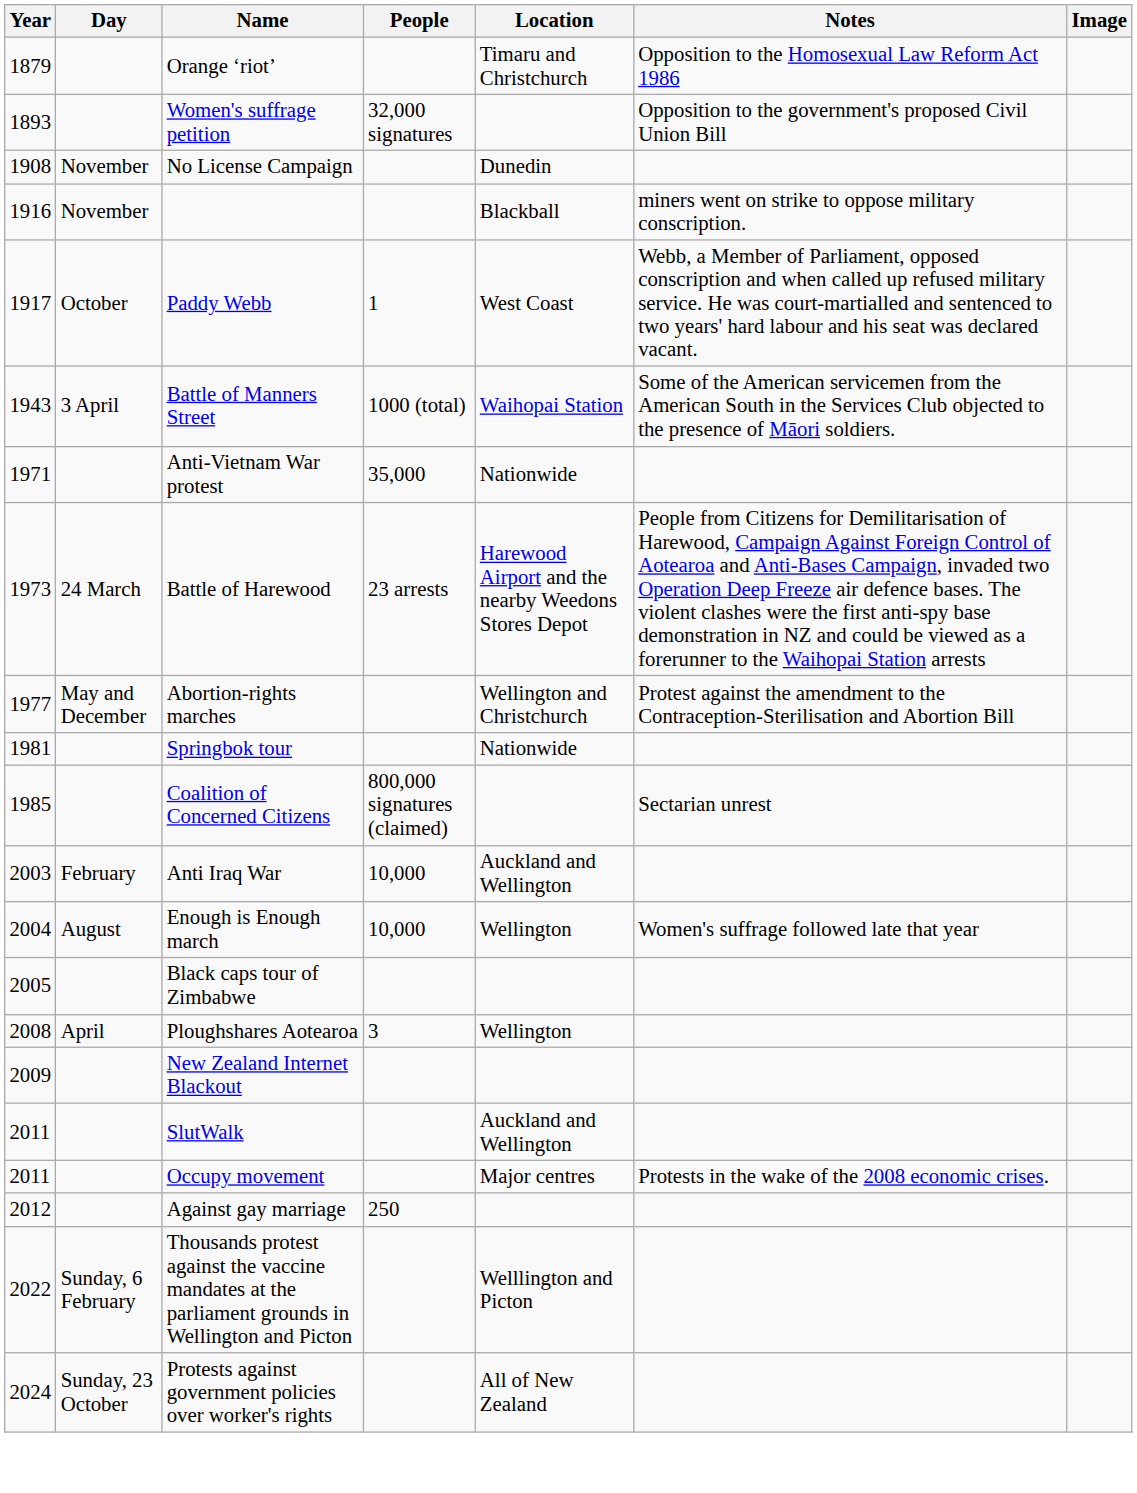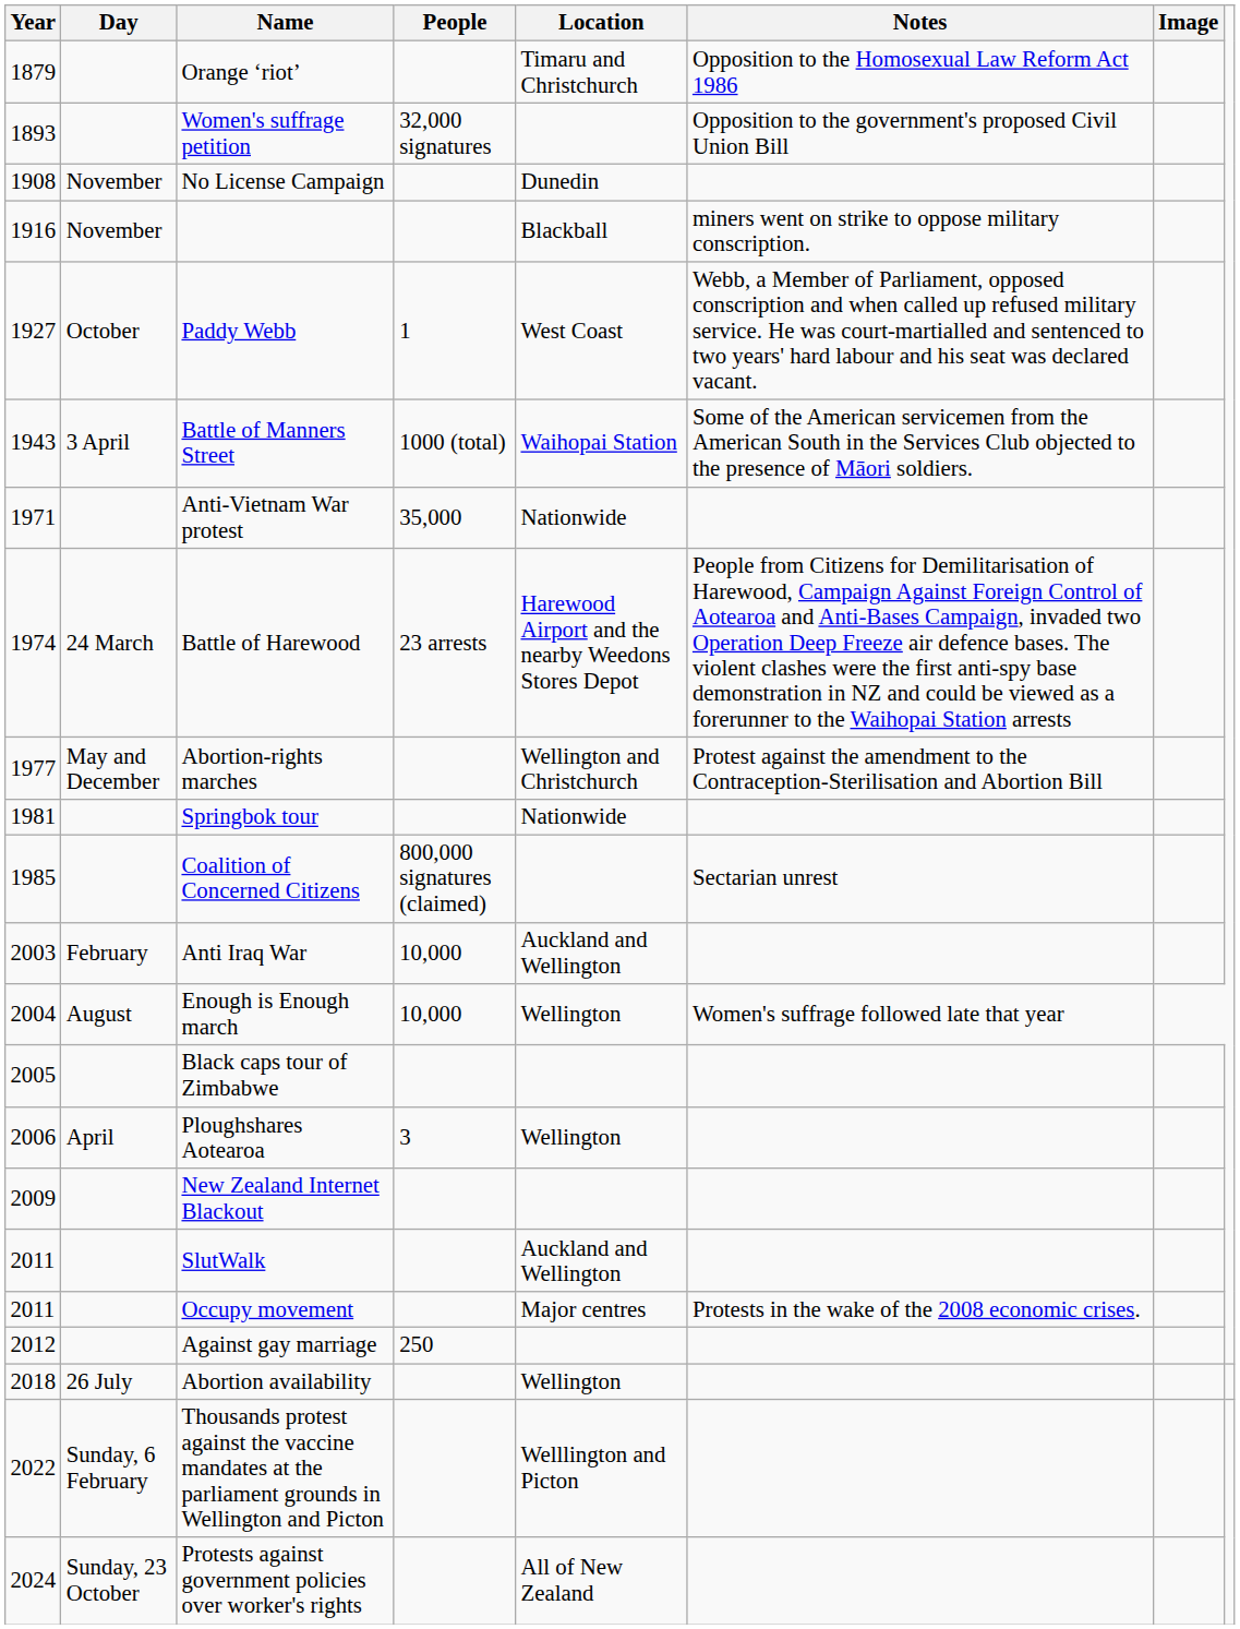 <table class="wikitable sortable">
 <tr>
 <th>Year</th>
 <th>Day</th>
 <th>Name</th>
 <th>People</th>
 <th>Location</th>
 <th>Notes</th>
 <th>Image</th>
 </tr>
 <tr>
 <td>1879</td>
 <td></td>
 <td>Orange ‘riot’</td>
 <td></td>
 <td>Timaru and Christchurch</td>
 <td>Opposition to the <a href='#'>Homosexual Law Reform Act 1986</a></td>
 <td></td>
 </tr>
 <tr>
 <td>1893</td>
 <td></td>
 <td><a href='#'>Women's suffrage petition</a></td>
 <td>32,000 signatures</td>
 <td></td>
 <td>Opposition to the government's proposed Civil Union Bill</td>
 <td></td>
 </tr>
 <tr>
 <td>1908</td>
 <td>November</td>
 <td>No License Campaign</td>
 <td></td>
 <td>Dunedin</td>
 <td></td>
 <td></td>
 </tr>
 <tr>
 <td>1916</td>
 <td>November</td>
 <td></td>
 <td></td>
 <td>Blackball</td>
 <td>miners went on strike to oppose military conscription.</td>
 <td></td>
 </tr>
 <tr>
-<td>1917</td>
+<td>1927</td>
 <td>October</td>
 <td><a href='#'>Paddy Webb</a></td>
 <td>1</td>
 <td>West Coast</td>
 <td>Webb, a Member of Parliament, opposed conscription and when called up refused military service. He was court-martialled and sentenced to two years' hard labour and his seat was declared vacant.</td>
 <td></td>
 </tr>
 <tr>
 <td>1943</td>
 <td>3 April</td>
 <td><a href='#'>Battle of Manners Street</a></td>
 <td>1000 (total)</td>
 <td><a href='#'>Waihopai Station</a></td>
 <td>Some of the American servicemen from the American South in the Services Club objected to the presence of <a href='#'>Māori</a> soldiers.</td>
 <td></td>
 </tr>
 <tr>
 <td>1971</td>
 <td></td>
 <td>Anti-Vietnam War protest</td>
 <td>35,000</td>
 <td>Nationwide</td>
 <td></td>
 <td></td>
 </tr>
 <tr>
-<td>1973</td>
+<td>1974</td>
 <td>24 March</td>
 <td>Battle of Harewood</td>
 <td>23 arrests</td>
 <td><a href='#'>Harewood Airport</a> and the nearby Weedons Stores Depot</td>
 <td>People from Citizens for Demilitarisation of Harewood, <a href='#'>Campaign Against Foreign Control of Aotearoa</a> and <a href='#'>Anti-Bases Campaign</a>, invaded two <a href='#'>Operation Deep Freeze</a> air defence bases. The violent clashes were the first anti-spy base demonstration in NZ and could be viewed as a forerunner to the <a href='#'>Waihopai Station</a> arrests</td>
 <td></td>
 </tr>
 <tr>
 <td>1977</td>
 <td>May and December</td>
 <td>Abortion-rights marches</td>
 <td></td>
 <td>Wellington and Christchurch</td>
 <td>Protest against the amendment to the Contraception-Sterilisation and Abortion Bill</td>
 <td></td>
 </tr>
 <tr>
 <td>1981</td>
 <td></td>
 <td><a href='#'>Springbok tour</a></td>
 <td></td>
 <td>Nationwide</td>
 <td></td>
 <td></td>
 </tr>
 <tr>
 <td>1985</td>
 <td></td>
 <td><a href='#'>Coalition of Concerned Citizens</a></td>
 <td>800,000 signatures (claimed)</td>
 <td></td>
 <td>Sectarian unrest</td>
 <td></td>
 </tr>
 <tr>
 <td>2003</td>
 <td>February</td>
 <td>Anti Iraq War</td>
 <td>10,000</td>
 <td>Auckland and Wellington</td>
 <td></td>
 <td></td>
 </tr>
 <tr>
 <td>2004</td>
 <td>August</td>
 <td>Enough is Enough march</td>
 <td>10,000</td>
 <td>Wellington</td>
 <td>Women's suffrage followed late that year</td>
 </tr>
 <tr>
 <td>2005</td>
 <td></td>
 <td>Black caps tour of Zimbabwe</td>
 <td></td>
 <td></td>
 <td></td>
 <td></td>
 </tr>
 <tr>
-<td>2008</td>
+<td>2006</td>
 <td>April</td>
 <td>Ploughshares Aotearoa</td>
 <td>3</td>
 <td>Wellington</td>
 <td></td>
 <td></td>
 </tr>
 <tr>
 <td>2009</td>
 <td></td>
 <td><a href='#'>New Zealand Internet Blackout</a></td>
 <td></td>
 <td></td>
 <td></td>
 <td></td>
 </tr>
 <tr>
 <td>2011</td>
 <td></td>
 <td><a href='#'>SlutWalk</a></td>
 <td></td>
 <td>Auckland and Wellington</td>
 <td></td>
 <td></td>
 </tr>
 <tr>
 <td>2011</td>
 <td></td>
 <td><a href='#'>Occupy movement</a></td>
 <td></td>
 <td>Major centres</td>
 <td>Protests in the wake of the <a href='#'>2008 economic crises</a>.</td>
 <td></td>
 </tr>
 <tr>
 <td>2012</td>
 <td></td>
 <td>Against gay marriage</td>
 <td>250</td>
 <td></td>
 <td></td>
 <td></td>
 </tr>
 <tr>
+<td>2018</td>
+<td>26 July</td>
+<td>Abortion availability</td>
+<td></td>
+<td>Wellington</td>
+<td></td>
+<td></td>
+<td></td>
+</tr>
+<tr>
 <td>2022</td>
 <td>Sunday, 6 February</td>
 <td>Thousands protest against the vaccine mandates at the parliament grounds in Wellington and Picton</td>
 <td></td>
 <td>Welllington and Picton</td>
 <td></td>
 <td></td>
 </tr>
 <tr>
 <td>2024</td>
 <td>Sunday, 23 October</td>
 <td>Protests against government policies over worker's rights</td>
 <td></td>
 <td>All of New Zealand</td>
 <td></td>
 <td></td>
 </tr>
 </table>
